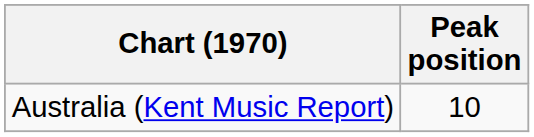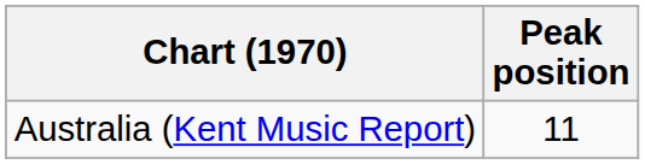 <table class="wikitable">
 <tr>
 <th>Chart (1970)</th>
 <th>Peak<br>position</th>
 </tr>
 <tr>
 <td>Australia (<a href='#'>Kent Music Report</a>)</td>
-<td style="text-align:center;">10</td>
+<td style="text-align:center;">11</td>
 </tr>
 </table>
